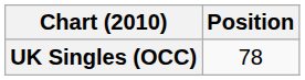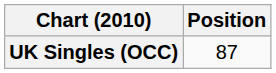 <table class="wikitable plainrowheaders" style="text-align:center">
 <tr>
 <th>Chart (2010)</th>
 <th>Position</th>
 </tr>
 <tr>
 <th scope="row">UK Singles (OCC)</th>
-<td>78</td>
+<td>87</td>
 </tr>
 </table>
